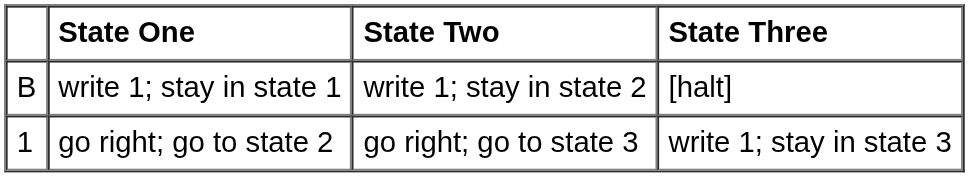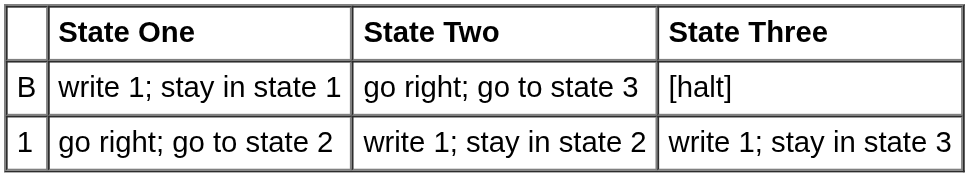 <table border="1" cellspacing="0" cellpadding="5">
 <tr>
 <td></td>
 <td><strong>State One</strong></td>
 <td><strong>State Two</strong></td>
 <td><strong>State Three</strong></td>
 </tr>
 <tr>
 <td>B</td>
 <td>write 1; stay in state 1</td>
-<td>write 1; stay in state 2</td>
+<td>go right; go to state 3</td>
 <td>[halt]</td>
 </tr>
 <tr>
 <td>1</td>
 <td>go right; go to state 2</td>
-<td>go right; go to state 3</td>
+<td>write 1; stay in state 2</td>
 <td>write 1; stay in state 3</td>
 </tr>
 <tr>
 </tr>
 </table>
